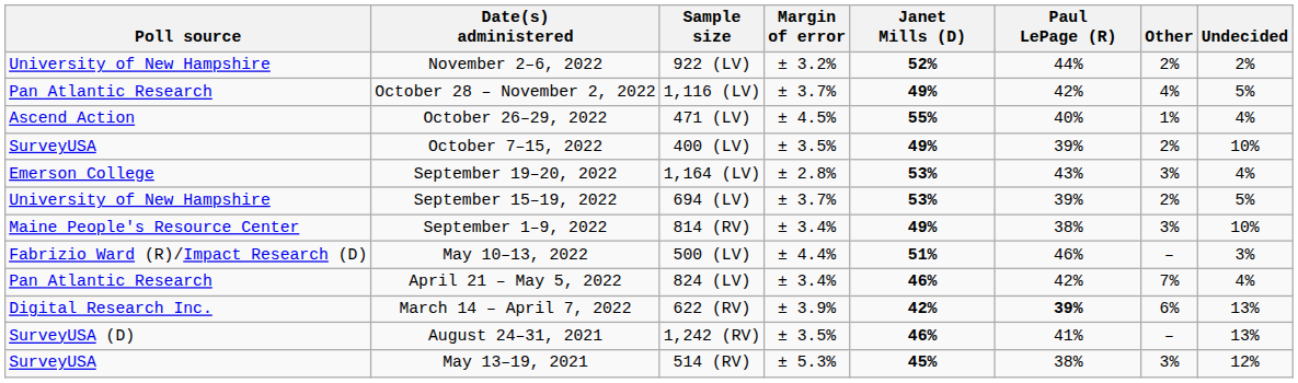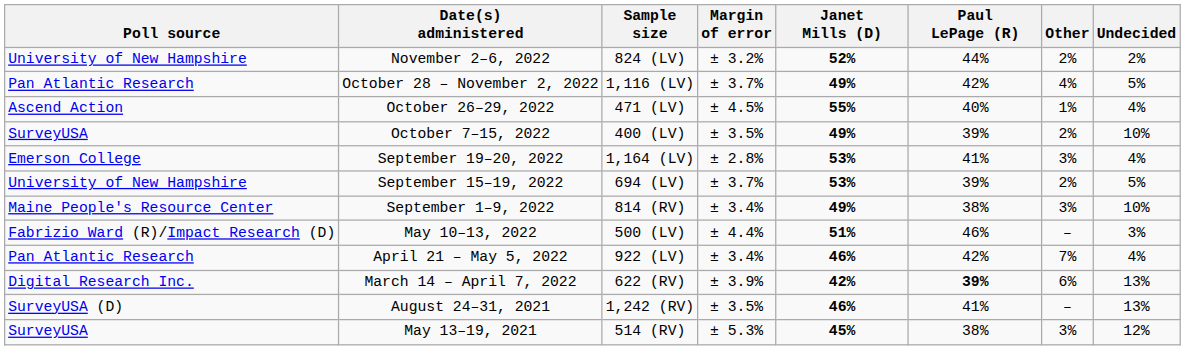 <table class="wikitable" style="font-size:90%;text-align:center;">
 <tr valign=bottom>
 <th>Poll source</th>
 <th>Date(s)<br>administered</th>
 <th>Sample<br>size</th>
 <th>Margin<br>of error</th>
 <th style="width:100px;">Janet<br>Mills (D)</th>
 <th style="width:100px;">Paul<br>LePage (R)</th>
 <th>Other</th>
 <th>Undecided</th>
 </tr>
 <tr>
 <td style="text-align:left;"><a href='#'>University of New Hampshire</a></td>
 <td>November 2–6, 2022</td>
-<td>922 (LV)</td>
+<td>824 (LV)</td>
 <td>± 3.2%</td>
 <td><strong>52%</strong></td>
 <td>44%</td>
 <td>2%</td>
 <td>2%</td>
 </tr>
 <tr>
 <td style="text-align:left;"><a href='#'>Pan Atlantic Research</a></td>
 <td>October 28 – November 2, 2022</td>
 <td>1,116 (LV)</td>
 <td>± 3.7%</td>
 <td><strong>49%</strong></td>
 <td>42%</td>
 <td>4%</td>
 <td>5%</td>
 </tr>
 <tr>
 <td style="text-align:left;"><a href='#'>Ascend Action</a></td>
 <td>October 26–29, 2022</td>
 <td>471 (LV)</td>
 <td>± 4.5%</td>
 <td><strong>55%</strong></td>
 <td>40%</td>
 <td>1%</td>
 <td>4%</td>
 </tr>
 <tr>
 <td style="text-align:left;"><a href='#'>SurveyUSA</a></td>
 <td>October 7–15, 2022</td>
 <td>400 (LV)</td>
 <td>± 3.5%</td>
 <td><strong>49%</strong></td>
 <td>39%</td>
 <td>2%</td>
 <td>10%</td>
 </tr>
 <tr>
 <td style="text-align:left;"><a href='#'>Emerson College</a></td>
 <td>September 19–20, 2022</td>
 <td>1,164 (LV)</td>
 <td>± 2.8%</td>
 <td><strong>53%</strong></td>
-<td>43%</td>
+<td>41%</td>
 <td>3%</td>
 <td>4%</td>
 </tr>
 <tr>
 <td style="text-align:left;"><a href='#'>University of New Hampshire</a></td>
 <td>September 15–19, 2022</td>
 <td>694 (LV)</td>
 <td>± 3.7%</td>
 <td><strong>53%</strong></td>
 <td>39%</td>
 <td>2%</td>
 <td>5%</td>
 </tr>
 <tr>
 <td style="text-align:left;"><a href='#'>Maine People's Resource Center</a></td>
 <td>September 1–9, 2022</td>
 <td>814 (RV)</td>
 <td>± 3.4%</td>
 <td><strong>49%</strong></td>
 <td>38%</td>
 <td>3%</td>
 <td>10%</td>
 </tr>
 <tr>
 <td style="text-align:left;"><a href='#'>Fabrizio Ward</a> (R)/<a href='#'>Impact Research</a> (D)</td>
 <td>May 10–13, 2022</td>
 <td>500 (LV)</td>
 <td>± 4.4%</td>
 <td><strong>51%</strong></td>
 <td>46%</td>
 <td>–</td>
 <td>3%</td>
 </tr>
 <tr>
 <td style="text-align:left;"><a href='#'>Pan Atlantic Research</a></td>
 <td>April 21 – May 5, 2022</td>
-<td>824 (LV)</td>
+<td>922 (LV)</td>
 <td>± 3.4%</td>
 <td><strong>46%</strong></td>
 <td>42%</td>
 <td>7%</td>
 <td>4%</td>
 </tr>
 <tr>
 <td style="text-align:left;"><a href='#'>Digital Research Inc.</a></td>
 <td>March 14 – April 7, 2022</td>
 <td>622 (RV)</td>
 <td>± 3.9%</td>
 <td><strong>42%</strong></td>
 <td><strong>39%</strong></td>
 <td>6%</td>
 <td>13%</td>
 </tr>
 <tr>
 <td style="text-align:left;"><a href='#'>SurveyUSA</a> (D)</td>
 <td>August 24–31, 2021</td>
 <td>1,242 (RV)</td>
 <td>± 3.5%</td>
 <td><strong>46%</strong></td>
 <td>41%</td>
 <td>–</td>
 <td>13%</td>
 </tr>
 <tr>
 <td style="text-align:left;"><a href='#'>SurveyUSA</a></td>
 <td>May 13–19, 2021</td>
 <td>514 (RV)</td>
 <td>± 5.3%</td>
 <td><strong>45%</strong></td>
 <td>38%</td>
 <td>3%</td>
 <td>12%</td>
 </tr>
 </table>
